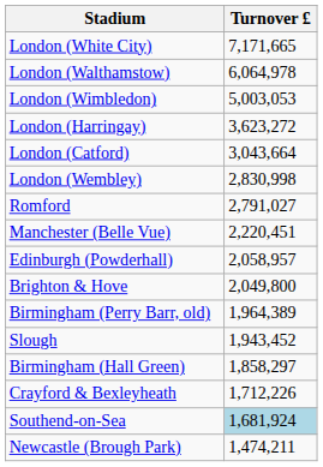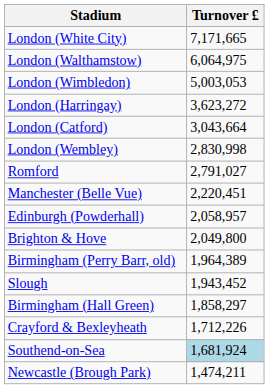 <table class="wikitable">
 <tr>
 <th width=200>Stadium</th>
 <th width=80>Turnover £</th>
 </tr>
 <tr>
 <td><a href='#'>London (White City)</a></td>
 <td>7,171,665</td>
 </tr>
 <tr>
 <td><a href='#'>London (Walthamstow)</a></td>
-<td>6,064,978</td>
+<td>6,064,975</td>
 </tr>
 <tr>
 <td><a href='#'>London (Wimbledon)</a></td>
 <td>5,003,053</td>
 </tr>
 <tr>
 <td><a href='#'>London (Harringay)</a></td>
 <td>3,623,272</td>
 </tr>
 <tr>
 <td><a href='#'>London (Catford)</a></td>
 <td>3,043,664</td>
 </tr>
 <tr>
 <td><a href='#'>London (Wembley)</a></td>
 <td>2,830,998</td>
 </tr>
 <tr>
 <td><a href='#'>Romford</a></td>
 <td>2,791,027</td>
 </tr>
 <tr>
 <td><a href='#'>Manchester (Belle Vue)</a></td>
 <td>2,220,451</td>
 </tr>
 <tr>
 <td><a href='#'>Edinburgh (Powderhall)</a></td>
 <td>2,058,957</td>
 </tr>
 <tr>
 <td><a href='#'>Brighton & Hove</a></td>
 <td>2,049,800</td>
 </tr>
 <tr>
 <td><a href='#'>Birmingham (Perry Barr, old)</a></td>
 <td>1,964,389</td>
 </tr>
 <tr>
 <td><a href='#'>Slough</a></td>
 <td>1,943,452</td>
 </tr>
 <tr>
 <td><a href='#'>Birmingham (Hall Green)</a></td>
 <td>1,858,297</td>
 </tr>
 <tr>
 <td><a href='#'>Crayford & Bexleyheath</a></td>
 <td>1,712,226</td>
 </tr>
 <tr>
 <td><a href='#'>Southend-on-Sea</a></td>
 <td style="background: lightblue;">1,681,924</td>
 </tr>
 <tr>
 <td><a href='#'>Newcastle (Brough Park)</a></td>
 <td>1,474,211</td>
 </tr>
 </table>
